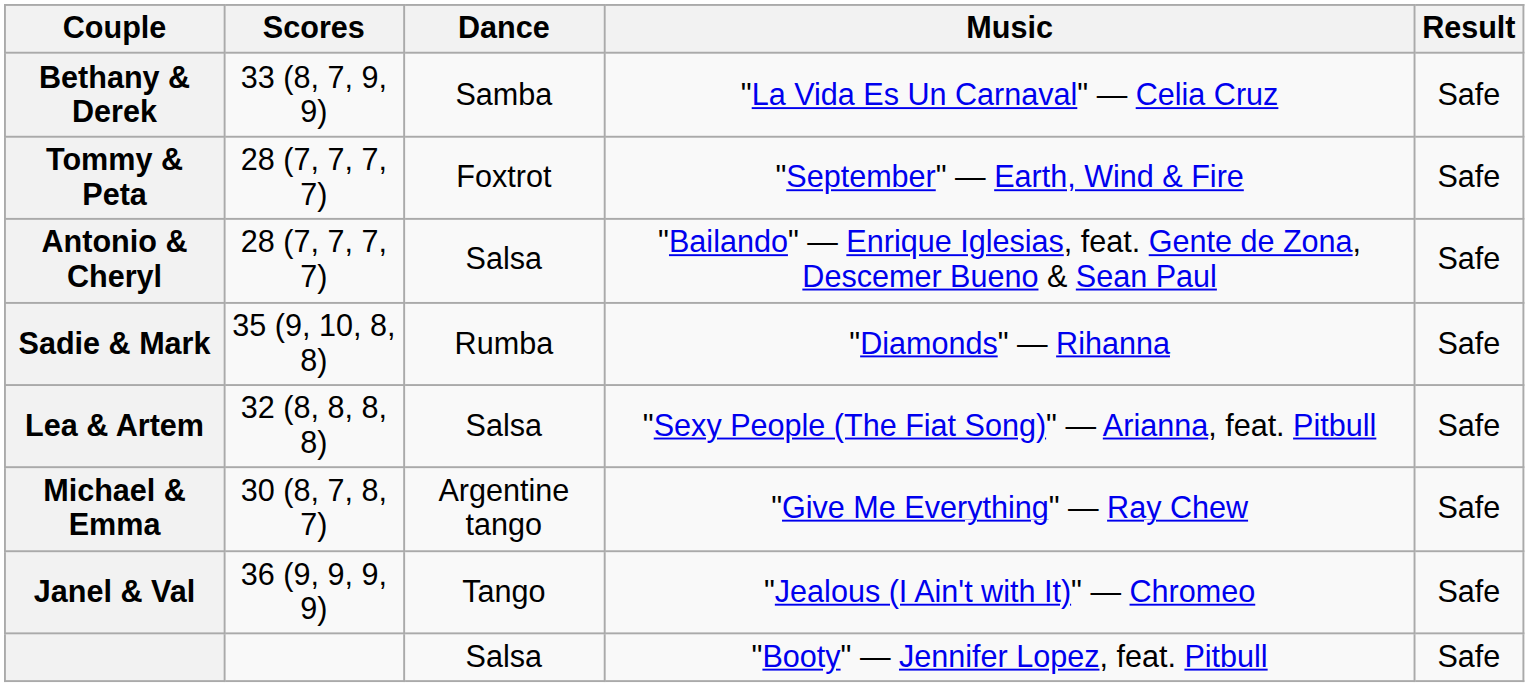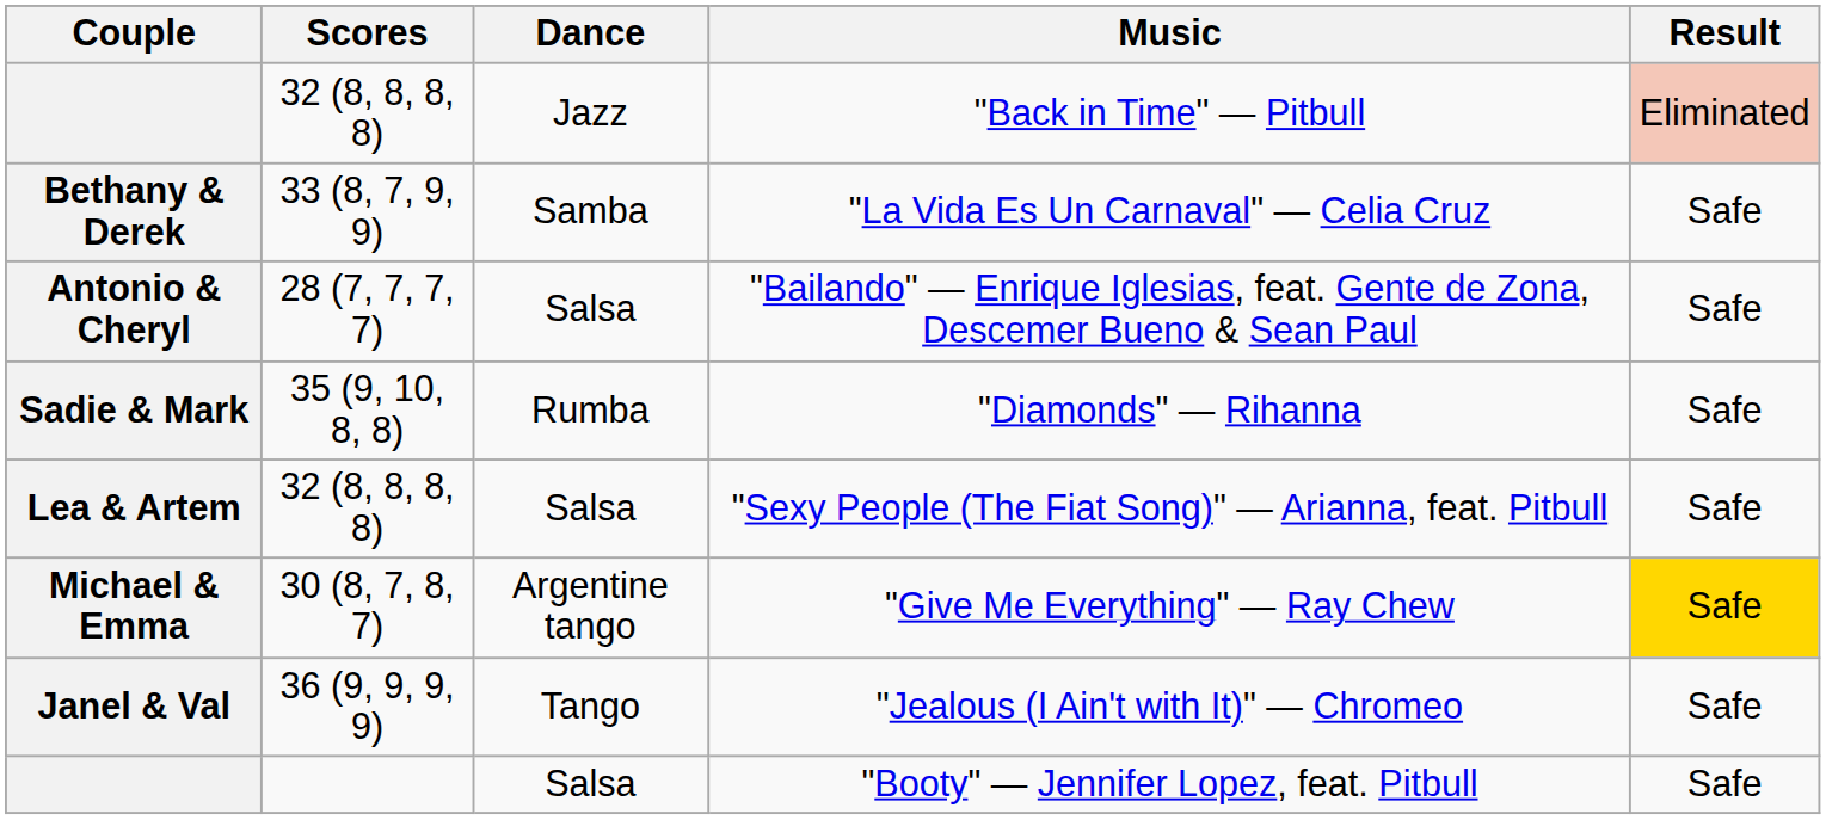 <table class="wikitable sortable" style="text-align:center; width:90%">
 <tr>
 <th scope="col">Couple</th>
 <th scope="col">Scores</th>
 <th scope="col" class="unsortable">Dance</th>
 <th scope="col" class="unsortable">Music</th>
 <th scope="col" class="unsortable">Result</th>
 </tr>
 <tr>
+<th scope="row"></th>
+<td>32 (8, 8, 8, 8)</td>
+<td>Jazz</td>
+<td>"<a href='#'>Back in Time</a>" — <a href='#'>Pitbull</a></td>
+<td bgcolor=f4c7b8>Eliminated</td>
+</tr>
+<tr>
 <th scope="row">Bethany & Derek</th>
 <td>33 (8, 7, 9, 9)</td>
 <td>Samba</td>
 <td>"<a href='#'>La Vida Es Un Carnaval</a>" — <a href='#'>Celia Cruz</a></td>
-<td>Safe</td>
-</tr>
-<tr>
-<th scope="row">Tommy & Peta</th>
-<td>28 (7, 7, 7, 7)</td>
-<td>Foxtrot</td>
-<td>"<a href='#'>September</a>" — <a href='#'>Earth, Wind & Fire</a></td>
 <td>Safe</td>
 </tr>
 <tr>
 <th scope="row">Antonio & Cheryl</th>
 <td>28 (7, 7, 7, 7)</td>
 <td>Salsa</td>
 <td>"<a href='#'>Bailando</a>" — <a href='#'>Enrique Iglesias</a>, feat. <a href='#'>Gente de Zona</a>, <a href='#'>Descemer Bueno</a> & <a href='#'>Sean Paul</a></td>
 <td>Safe</td>
 </tr>
 <tr>
 <th scope="row">Sadie & Mark</th>
 <td>35 (9, 10, 8, 8)</td>
 <td>Rumba</td>
 <td>"<a href='#'>Diamonds</a>" — <a href='#'>Rihanna</a></td>
 <td>Safe</td>
 </tr>
 <tr>
 <th scope="row">Lea & Artem</th>
 <td>32 (8, 8, 8, 8)</td>
 <td>Salsa</td>
 <td>"<a href='#'>Sexy People (The Fiat Song)</a>" — <a href='#'>Arianna</a>, feat. <a href='#'>Pitbull</a></td>
 <td>Safe</td>
 </tr>
 <tr>
 <th scope="row">Michael & Emma</th>
 <td>30 (8, 7, 8, 7)</td>
 <td>Argentine tango</td>
 <td>"<a href='#'>Give Me Everything</a>" — <a href='#'>Ray Chew</a></td>
-<td>Safe</td>
+<td style="background: gold;">Safe</td>
 </tr>
 <tr>
 <th scope="row">Janel & Val</th>
 <td>36 (9, 9, 9, 9)</td>
 <td>Tango</td>
 <td>"<a href='#'>Jealous (I Ain't with It)</a>" — <a href='#'>Chromeo</a></td>
 <td>Safe</td>
 </tr>
 <tr>
 <th scope="row"></th>
 <td></td>
 <td>Salsa</td>
 <td>"<a href='#'>Booty</a>" — <a href='#'>Jennifer Lopez</a>, feat. <a href='#'>Pitbull</a></td>
 <td>Safe</td>
 </tr>
 </table>
